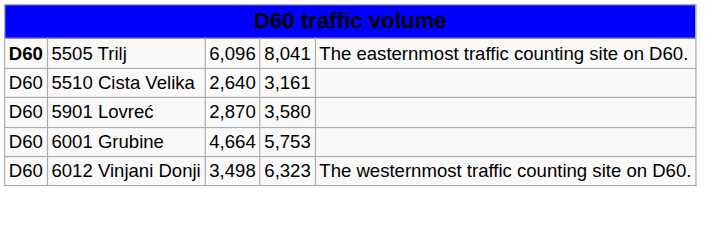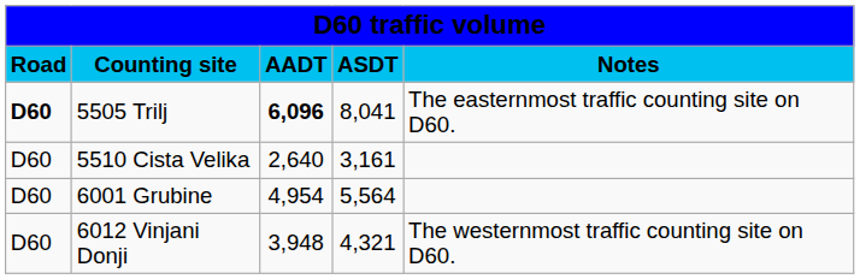 <table class="wikitable">
 <tr>
 <td colspan=5 bgcolor=blue align=center style=margin-top:15><span><big><strong>D60 traffic volume</strong></big></span></td>
 </tr>
 <tr>
+<td align=center bgcolor=00c0f0><strong>Road</strong></td>
+<td align=center bgcolor=00c0f0><strong>Counting site</strong></td>
+<td align=center bgcolor=00c0f0><strong>AADT</strong></td>
+<td align=center bgcolor=00c0f0><strong>ASDT</strong></td>
+<td align=center bgcolor=00c0f0><strong>Notes</strong></td>
+</tr>
+<tr>
 <td><strong> D60</strong></td>
 <td>5505 Trilj</td>
-<td align=center>6,096</td>
+<td align=center><strong>6,096</strong></td>
 <td align=center>8,041</td>
 <td>The easternmost traffic counting site on D60.</td>
 </tr>
 <tr>
 <td> D60</td>
 <td>5510 Cista Velika</td>
 <td align=center>2,640</td>
 <td align=center>3,161</td>
 <td></td>
 </tr>
 <tr>
 <td> D60</td>
-<td>5901 Lovreć</td>
-<td align=center>2,870</td>
-<td align=center>3,580</td>
-<td></td>
-</tr>
-<tr>
-<td> D60</td>
 <td>6001 Grubine</td>
-<td align=center>4,664</td>
-<td align=center>5,753</td>
+<td align=center>4,954</td>
+<td align=center>5,564</td>
 <td></td>
 </tr>
 <tr>
 <td> D60</td>
 <td>6012 Vinjani Donji</td>
-<td align=center>3,498</td>
-<td align=center>6,323</td>
+<td align=center>3,948</td>
+<td align=center>4,321</td>
 <td>The westernmost traffic counting site on D60.</td>
 </tr>
 </table>
